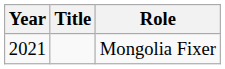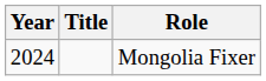 <table class="wikitable">
 <tr>
 <th>Year</th>
 <th>Title</th>
 <th>Role</th>
 </tr>
 <tr>
-<td>2021</td>
+<td>2024</td>
 <td></td>
 <td>Mongolia Fixer</td>
 </tr>
 </table>
